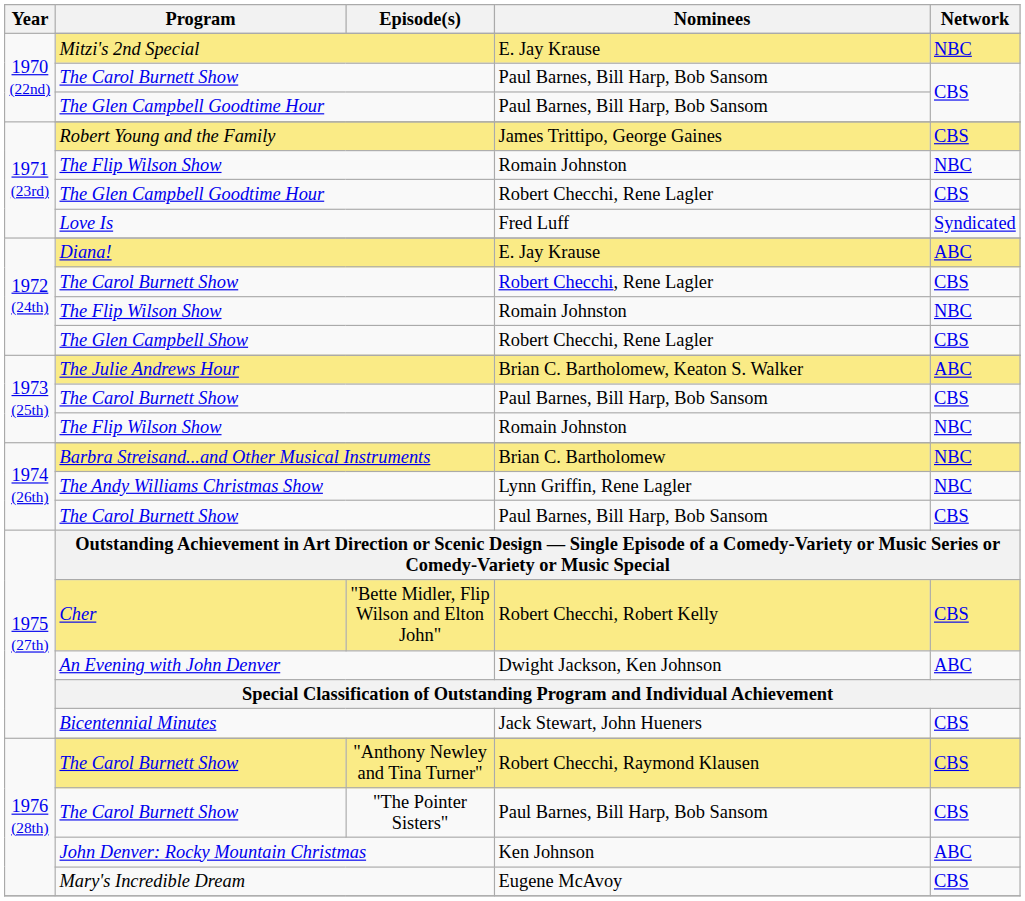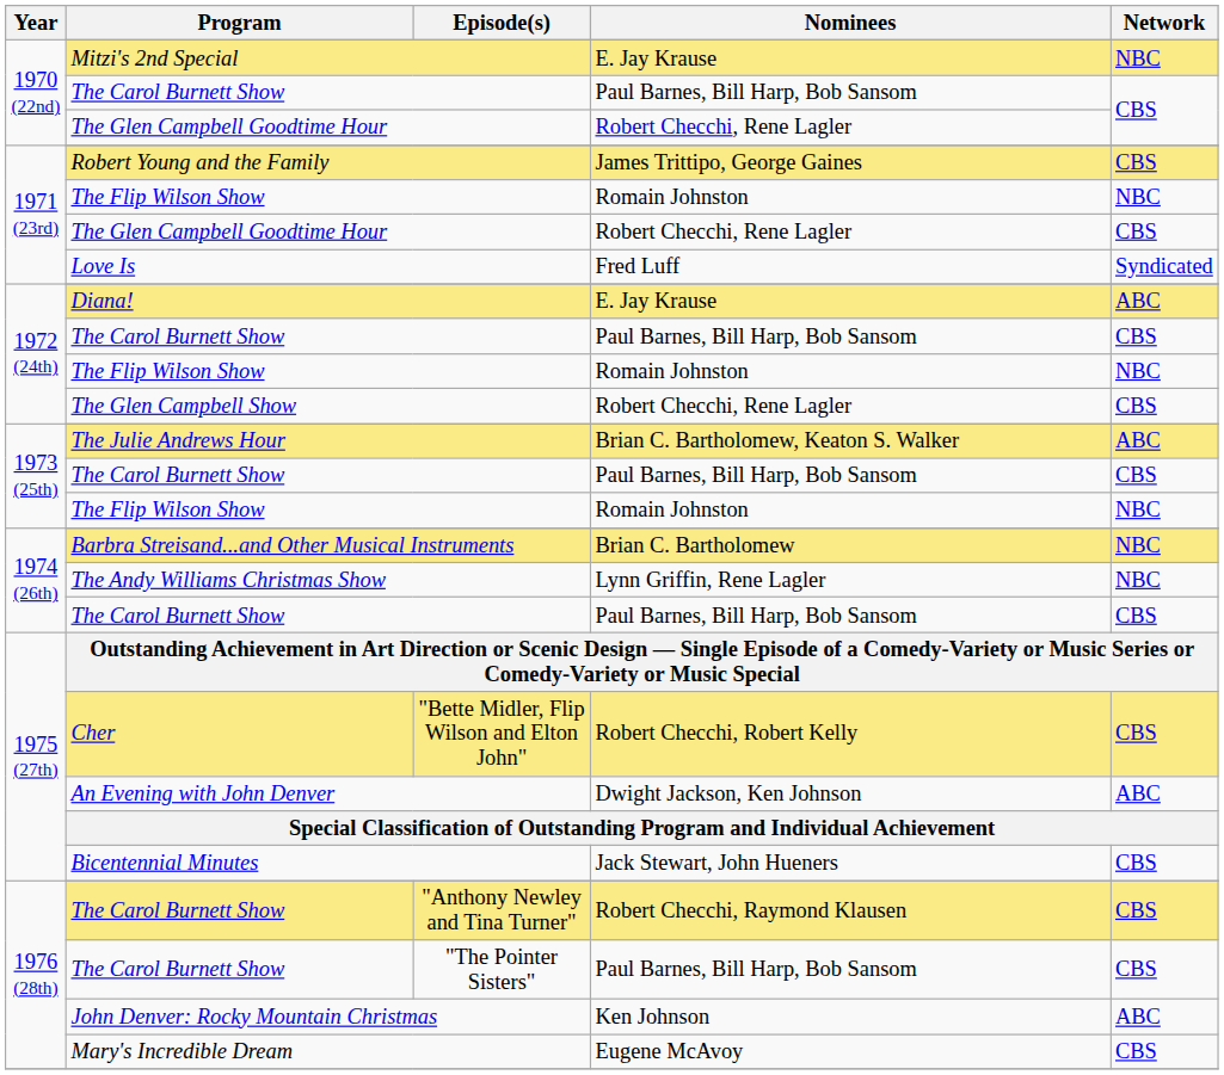 <table class="wikitable" style="width:100%">
 <tr bgcolor="#bebebe">
 <th width="5%">Year</th>
 <th width="30%">Program</th>
 <th width="15%">Episode(s)</th>
 <th width="45%">Nominees</th>
 <th width="5%">Network</th>
 </tr>
 <tr>
 <td rowspan=4 style="text-align:center"><a href='#'>1970</a><br><small><a href='#'>(22nd)</a></small><br></td>
 </tr>
 <tr style="background:#FAEB86">
 <td colspan=2><em>Mitzi's 2nd Special</em></td>
 <td>E. Jay Krause</td>
 <td><a href='#'>NBC</a></td>
 </tr>
 <tr>
 <td colspan=2><em><a href='#'>The Carol Burnett Show</a></em></td>
 <td>Paul Barnes, Bill Harp, Bob Sansom</td>
 <td rowspan=2><a href='#'>CBS</a></td>
 </tr>
 <tr>
 <td colspan=2><em><a href='#'>The Glen Campbell Goodtime Hour</a></em></td>
-<td>Paul Barnes, Bill Harp, Bob Sansom</td>
+<td><a href='#'>Robert Checchi</a>, Rene Lagler</td>
 </tr>
 <tr>
 <td rowspan=5 style="text-align:center"><a href='#'>1971</a><br><small><a href='#'>(23rd)</a></small><br></td>
 </tr>
 <tr style="background:#FAEB86">
 <td colspan=2><em>Robert Young and the Family</em></td>
 <td>James Trittipo, George Gaines</td>
 <td><a href='#'>CBS</a></td>
 </tr>
 <tr>
 <td colspan=2><em><a href='#'>The Flip Wilson Show</a></em></td>
 <td>Romain Johnston</td>
 <td><a href='#'>NBC</a></td>
 </tr>
 <tr>
 <td colspan=2><em><a href='#'>The Glen Campbell Goodtime Hour</a></em></td>
 <td>Robert Checchi, Rene Lagler</td>
 <td><a href='#'>CBS</a></td>
 </tr>
 <tr>
 <td colspan=2><em><a href='#'>Love Is</a></em></td>
 <td>Fred Luff</td>
 <td><a href='#'>Syndicated</a></td>
 </tr>
 <tr>
 <td rowspan=5 style="text-align:center"><a href='#'>1972</a><br><small><a href='#'>(24th)</a></small><br></td>
 </tr>
 <tr style="background:#FAEB86">
 <td colspan=2><em><a href='#'>Diana!</a></em></td>
 <td>E. Jay Krause</td>
 <td><a href='#'>ABC</a></td>
 </tr>
 <tr>
 <td colspan=2><em><a href='#'>The Carol Burnett Show</a></em></td>
-<td><a href='#'>Robert Checchi</a>, Rene Lagler</td>
+<td>Paul Barnes, Bill Harp, Bob Sansom</td>
 <td><a href='#'>CBS</a></td>
 </tr>
 <tr>
 <td colspan=2><em><a href='#'>The Flip Wilson Show</a></em></td>
 <td>Romain Johnston</td>
 <td><a href='#'>NBC</a></td>
 </tr>
 <tr>
 <td colspan=2><em><a href='#'>The Glen Campbell Show</a></em></td>
 <td>Robert Checchi, Rene Lagler</td>
 <td><a href='#'>CBS</a></td>
 </tr>
 <tr>
 <td rowspan=4 style="text-align:center"><a href='#'>1973</a><br><small><a href='#'>(25th)</a></small><br></td>
 </tr>
 <tr style="background:#FAEB86">
 <td colspan=2><em><a href='#'>The Julie Andrews Hour</a></em></td>
 <td>Brian C. Bartholomew, Keaton S. Walker</td>
 <td><a href='#'>ABC</a></td>
 </tr>
 <tr>
 <td colspan=2><em><a href='#'>The Carol Burnett Show</a></em></td>
 <td>Paul Barnes, Bill Harp, Bob Sansom</td>
 <td><a href='#'>CBS</a></td>
 </tr>
 <tr>
 <td colspan=2><em><a href='#'>The Flip Wilson Show</a></em></td>
 <td>Romain Johnston</td>
 <td><a href='#'>NBC</a></td>
 </tr>
 <tr>
 <td rowspan=4 style="text-align:center"><a href='#'>1974</a><br><small><a href='#'>(26th)</a></small><br></td>
 </tr>
 <tr style="background:#FAEB86">
 <td colspan=2><em><a href='#'>Barbra Streisand...and Other Musical Instruments</a></em></td>
 <td>Brian C. Bartholomew</td>
 <td><a href='#'>NBC</a></td>
 </tr>
 <tr>
 <td colspan=2><em><a href='#'>The Andy Williams Christmas Show</a></em></td>
 <td>Lynn Griffin, Rene Lagler</td>
 <td><a href='#'>NBC</a></td>
 </tr>
 <tr>
 <td colspan=2><em><a href='#'>The Carol Burnett Show</a></em></td>
 <td>Paul Barnes, Bill Harp, Bob Sansom</td>
 <td><a href='#'>CBS</a></td>
 </tr>
 <tr>
 <td rowspan=5 style="text-align:center"><a href='#'>1975</a><br><small><a href='#'>(27th)</a></small></td>
 <th colspan="4">Outstanding Achievement in Art Direction or Scenic Design — Single Episode of a Comedy-Variety or Music Series or Comedy-Variety or Music Special</th>
 </tr>
 <tr style="background:#FAEB86">
 <td><em><a href='#'>Cher</a></em></td>
 <td align=center>"Bette Midler, Flip Wilson and Elton John"</td>
 <td>Robert Checchi, Robert Kelly</td>
 <td><a href='#'>CBS</a></td>
 </tr>
 <tr>
 <td colspan=2><em><a href='#'>An Evening with John Denver</a></em></td>
 <td>Dwight Jackson, Ken Johnson</td>
 <td><a href='#'>ABC</a></td>
 </tr>
 <tr>
 <th colspan="4">Special Classification of Outstanding Program and Individual Achievement</th>
 </tr>
 <tr>
 <td colspan=2><em><a href='#'>Bicentennial Minutes</a></em></td>
 <td>Jack Stewart, John Hueners</td>
 <td><a href='#'>CBS</a></td>
 </tr>
 <tr>
 <td rowspan=5 style="text-align:center"><a href='#'>1976</a><br><small><a href='#'>(28th)</a></small></td>
 </tr>
 <tr style="background:#FAEB86">
 <td><em><a href='#'>The Carol Burnett Show</a></em></td>
 <td align=center>"Anthony Newley and Tina Turner"</td>
 <td>Robert Checchi, Raymond Klausen</td>
 <td><a href='#'>CBS</a></td>
 </tr>
 <tr>
 <td><em><a href='#'>The Carol Burnett Show</a></em></td>
 <td align=center>"The Pointer Sisters"</td>
 <td>Paul Barnes, Bill Harp, Bob Sansom</td>
 <td><a href='#'>CBS</a></td>
 </tr>
 <tr>
 <td colspan=2><em><a href='#'>John Denver: Rocky Mountain Christmas</a></em></td>
 <td>Ken Johnson</td>
 <td><a href='#'>ABC</a></td>
 </tr>
 <tr>
 <td colspan=2><em>Mary's Incredible Dream</em></td>
 <td>Eugene McAvoy</td>
 <td><a href='#'>CBS</a></td>
 </tr>
 <tr>
 </tr>
 </table>
